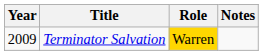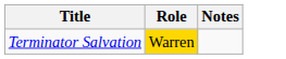 <table class="wikitable sortable">
 <tr>
-<th>Year</th>
 <th>Title</th>
 <th>Role</th>
 <th>Notes</th>
 </tr>
 <tr>
-<td>2009</td>
 <td><em><a href='#'>Terminator Salvation</a></em></td>
 <td style="background: gold;">Warren</td>
 <td></td>
 </tr>
 </table>
